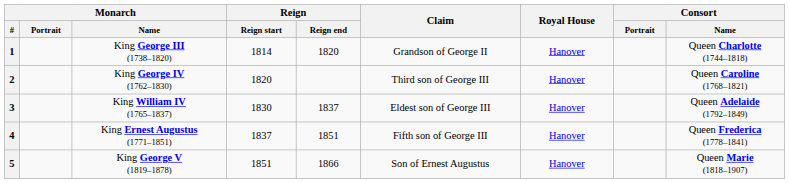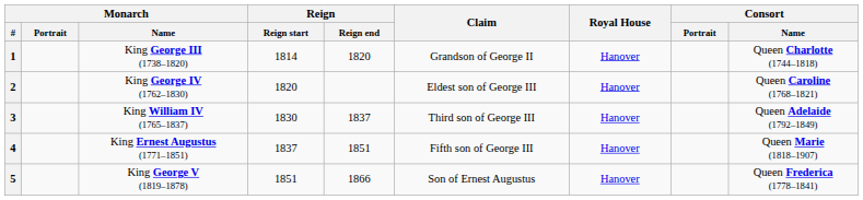 <table width=95% class="wikitable" style="text-align:center">
 <tr>
 <th colspan=3>Monarch</th>
 <th colspan=2>Reign</th>
 <th rowspan="2">Claim</th>
 <th rowspan="2">Royal House</th>
 <th colspan="2">Consort</th>
 </tr>
 <tr>
 <th><small>#</small></th>
 <th><small>Portrait</small></th>
 <th><small>Name</small></th>
 <th><small>Reign start</small></th>
 <th><small>Reign end</small></th>
 <th><small>Portrait</small></th>
 <th><small>Name</small></th>
 </tr>
 <tr>
 <th>1</th>
 <td></td>
 <td>King <strong><a href='#'>George III</a></strong><br><small>(1738–1820)</small><br></td>
 <td> 1814<br></td>
 <td> 1820</td>
 <td>Grandson of George II</td>
 <td><a href='#'>Hanover</a></td>
 <td></td>
 <td>Queen <strong><a href='#'>Charlotte</a></strong><br><small>(1744–1818)</small><br></td>
 </tr>
 <tr>
 <th>2</th>
 <td></td>
 <td>King <strong><a href='#'>George IV</a></strong><br><small>(1762–1830)</small><br></td>
 <td> 1820</td>
 <td></td>
-<td>Third son of George III</td>
+<td>Eldest son of George III</td>
 <td><a href='#'>Hanover</a></td>
 <td></td>
 <td>Queen <strong><a href='#'>Caroline</a></strong><br><small>(1768–1821)</small><br></td>
 </tr>
 <tr>
 <th>3</th>
 <td></td>
 <td>King <strong><a href='#'>William IV</a></strong><br><small>(1765–1837)</small><br></td>
 <td> 1830</td>
 <td> 1837</td>
-<td>Eldest son of George III</td>
+<td>Third son of George III</td>
 <td><a href='#'>Hanover</a></td>
 <td></td>
 <td>Queen <strong><a href='#'>Adelaide</a></strong><br><small>(1792–1849)</small><br></td>
 </tr>
 <tr>
 <th>4</th>
 <td></td>
 <td>King <strong><a href='#'>Ernest Augustus</a></strong><br><small>(1771–1851)</small><br></td>
 <td> 1837</td>
 <td> 1851</td>
 <td>Fifth son of George III</td>
 <td><a href='#'>Hanover</a></td>
 <td></td>
-<td>Queen <strong><a href='#'>Frederica</a></strong><br><small>(1778–1841)</small><br></td>
+<td>Queen <strong><a href='#'>Marie</a></strong><br><small>(1818–1907)</small><br></td>
 </tr>
 <tr>
 <th>5</th>
 <td></td>
 <td>King <strong><a href='#'>George V</a></strong><br><small>(1819–1878)</small><br></td>
 <td> 1851</td>
 <td> 1866</td>
 <td>Son of Ernest Augustus</td>
 <td><a href='#'>Hanover</a></td>
 <td></td>
-<td>Queen <strong><a href='#'>Marie</a></strong><br><small>(1818–1907)</small><br></td>
+<td>Queen <strong><a href='#'>Frederica</a></strong><br><small>(1778–1841)</small><br></td>
 </tr>
 </table>
